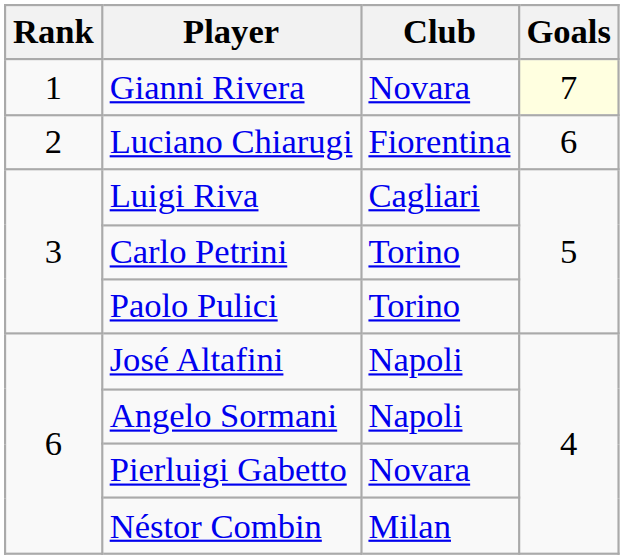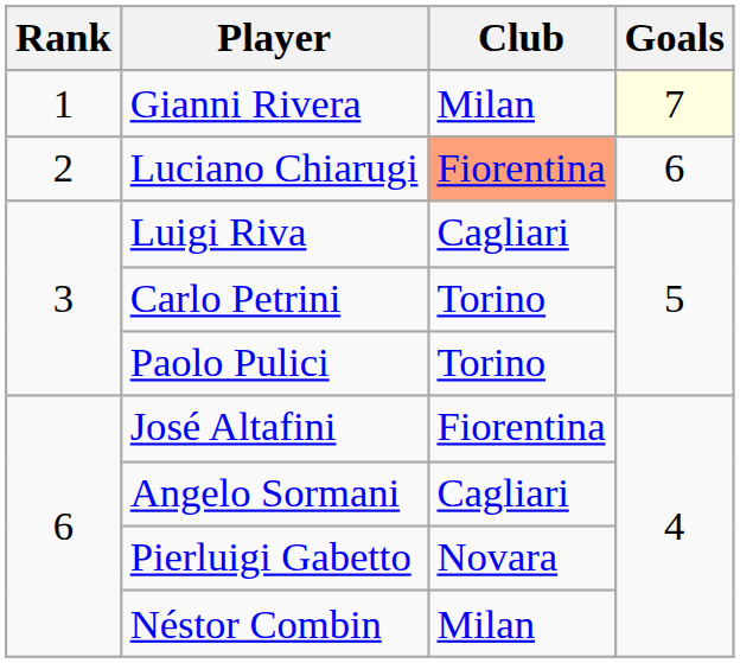 <table class="wikitable sortable" style="text-align:center">
 <tr>
 <th>Rank</th>
 <th>Player</th>
 <th>Club</th>
 <th>Goals</th>
 </tr>
 <tr>
 <td>1</td>
 <td align="left"><strong></strong> <a href='#'>Gianni Rivera</a></td>
-<td align="left"><a href='#'>Novara</a></td>
+<td align="left"><a href='#'>Milan</a></td>
 <td style="background: lightyellow;">7</td>
 </tr>
 <tr>
 <td>2</td>
 <td align="left"><strong></strong> <a href='#'>Luciano Chiarugi</a></td>
-<td align="left"><a href='#'>Fiorentina</a></td>
+<td align="left" style="background: lightsalmon;"><a href='#'>Fiorentina</a></td>
 <td>6</td>
 </tr>
 <tr>
 <td rowspan="3">3</td>
 <td align="left"><strong></strong> <a href='#'>Luigi Riva</a></td>
 <td align="left"><a href='#'>Cagliari</a></td>
 <td rowspan="3">5</td>
 </tr>
 <tr>
 <td align="left"><strong></strong> <a href='#'>Carlo Petrini</a></td>
 <td align="left"><a href='#'>Torino</a></td>
 </tr>
 <tr>
 <td align="left"><strong></strong> <a href='#'>Paolo Pulici</a></td>
 <td align="left"><a href='#'>Torino</a></td>
 </tr>
 <tr>
 <td rowspan="4">6</td>
 <td align="left"><strong></strong> <strong></strong> <a href='#'>José Altafini</a></td>
-<td align="left"><a href='#'>Napoli</a></td>
+<td align="left"><a href='#'>Fiorentina</a></td>
 <td rowspan="4">4</td>
 </tr>
 <tr>
 <td align="left"><strong></strong> <a href='#'>Angelo Sormani</a></td>
-<td align="left"><a href='#'>Napoli</a></td>
+<td align="left"><a href='#'>Cagliari</a></td>
 </tr>
 <tr>
 <td align="left"><strong></strong> <a href='#'>Pierluigi Gabetto</a></td>
 <td align="left"><a href='#'>Novara</a></td>
 </tr>
 <tr>
 <td align="left"><strong></strong> <a href='#'>Néstor Combin</a></td>
 <td align="left"><a href='#'>Milan</a></td>
 </tr>
 </table>
